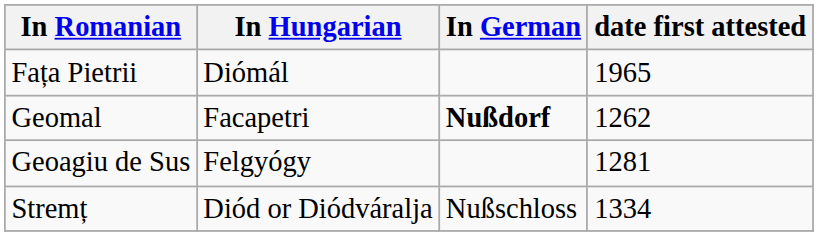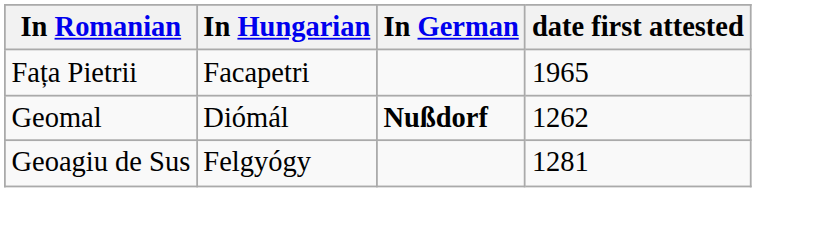 <table class="wikitable">
 <tr>
 <th>In <a href='#'>Romanian</a></th>
 <th>In <a href='#'>Hungarian</a></th>
 <th>In <a href='#'>German</a></th>
 <th>date first attested</th>
 </tr>
 <tr>
 <td>Fața Pietrii</td>
-<td>Diómál</td>
+<td>Facapetri</td>
 <td></td>
 <td>1965</td>
 </tr>
 <tr>
 <td>Geomal</td>
-<td>Facapetri</td>
+<td>Diómál</td>
 <td><strong>Nußdorf</strong></td>
 <td>1262</td>
 </tr>
 <tr>
 <td>Geoagiu de Sus</td>
 <td>Felgyógy</td>
 <td></td>
 <td>1281</td>
 </tr>
-<tr>
-<td>Stremț</td>
-<td>Diód or Diódváralja</td>
-<td>Nußschloss</td>
-<td>1334</td>
-</tr>
 </table>
